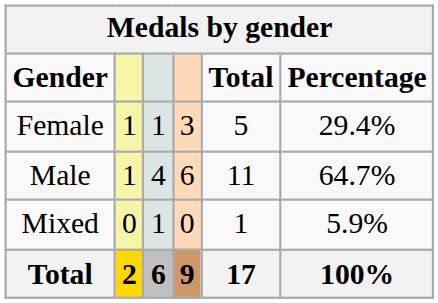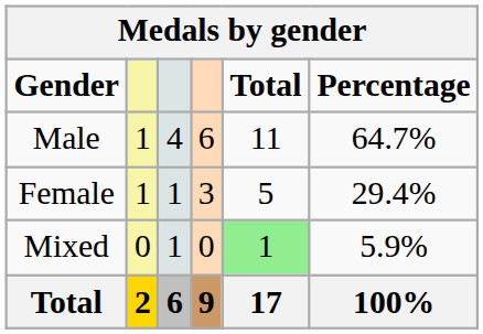 <table class=wikitable style="font-size:85%; float:right;text-align:center">
 <tr bgcolor=EFEFEF>
 <th colspan=6>Medals by gender</th>
 </tr>
 <tr>
 <td><strong>Gender</strong></td>
 <td bgcolor=F7F6A8></td>
 <td bgcolor=DCE5E5></td>
 <td bgcolor=FFDAB9></td>
 <td><strong>Total</strong></td>
 <td><strong>Percentage</strong></td>
 </tr>
 <tr>
+<td>Male</td>
+<td bgcolor=F7F6A8>1</td>
+<td bgcolor=DCE5E5>4</td>
+<td bgcolor=FFDAB9>6</td>
+<td>11</td>
+<td>64.7%</td>
+</tr>
+<tr>
 <td>Female</td>
 <td bgcolor=F7F6A8>1</td>
 <td bgcolor=DCE5E5>1</td>
 <td bgcolor=FFDAB9>3</td>
 <td>5</td>
 <td>29.4%</td>
 </tr>
 <tr>
-<td>Male</td>
-<td bgcolor=F7F6A8>1</td>
-<td bgcolor=DCE5E5>4</td>
-<td bgcolor=FFDAB9>6</td>
-<td>11</td>
-<td>64.7%</td>
-</tr>
-<tr>
 <td>Mixed</td>
 <td bgcolor=F7F6A8>0</td>
 <td bgcolor=DCE5E5>1</td>
 <td bgcolor=FFDAB9>0</td>
-<td>1</td>
+<td style="background: lightgreen;">1</td>
 <td>5.9%</td>
 </tr>
 <tr>
 <th>Total</th>
 <th style="background:gold;">2</th>
 <th style="background:silver;">6</th>
 <th style="background:#c96;">9</th>
 <th>17</th>
 <th>100%</th>
 </tr>
 </table>
